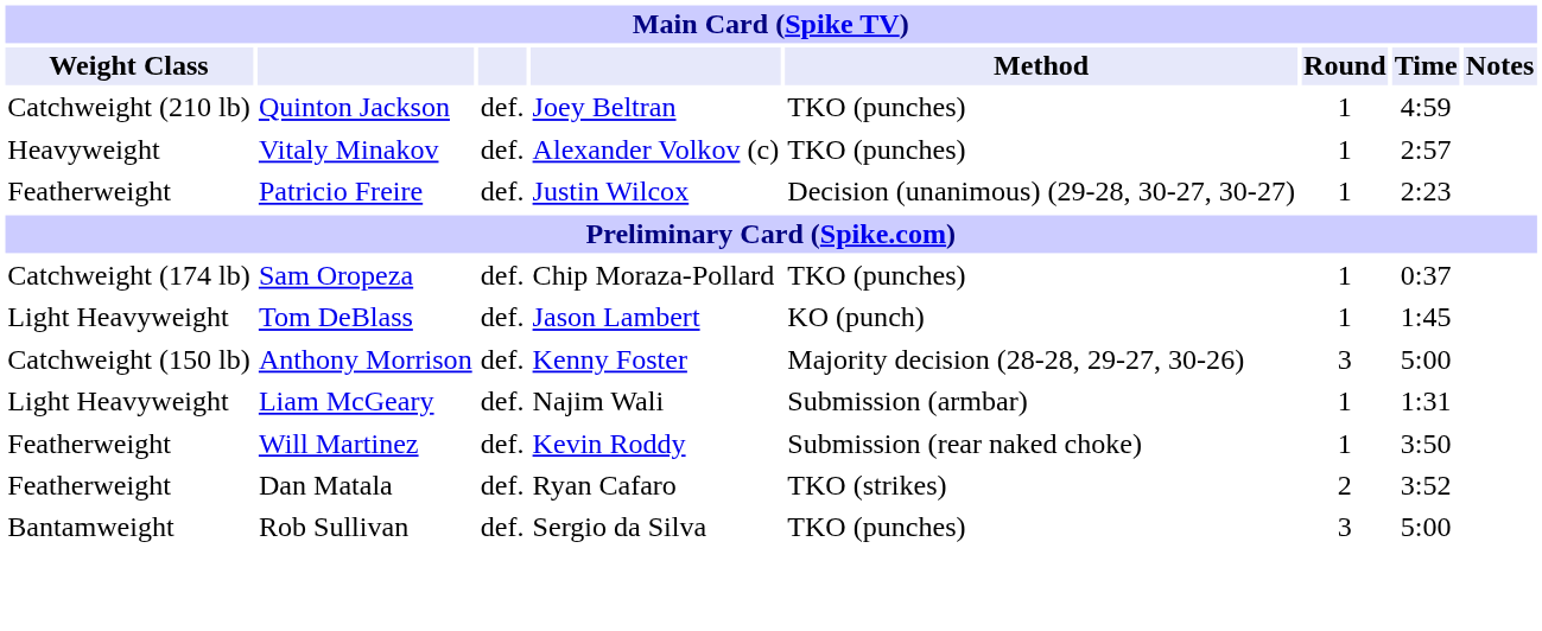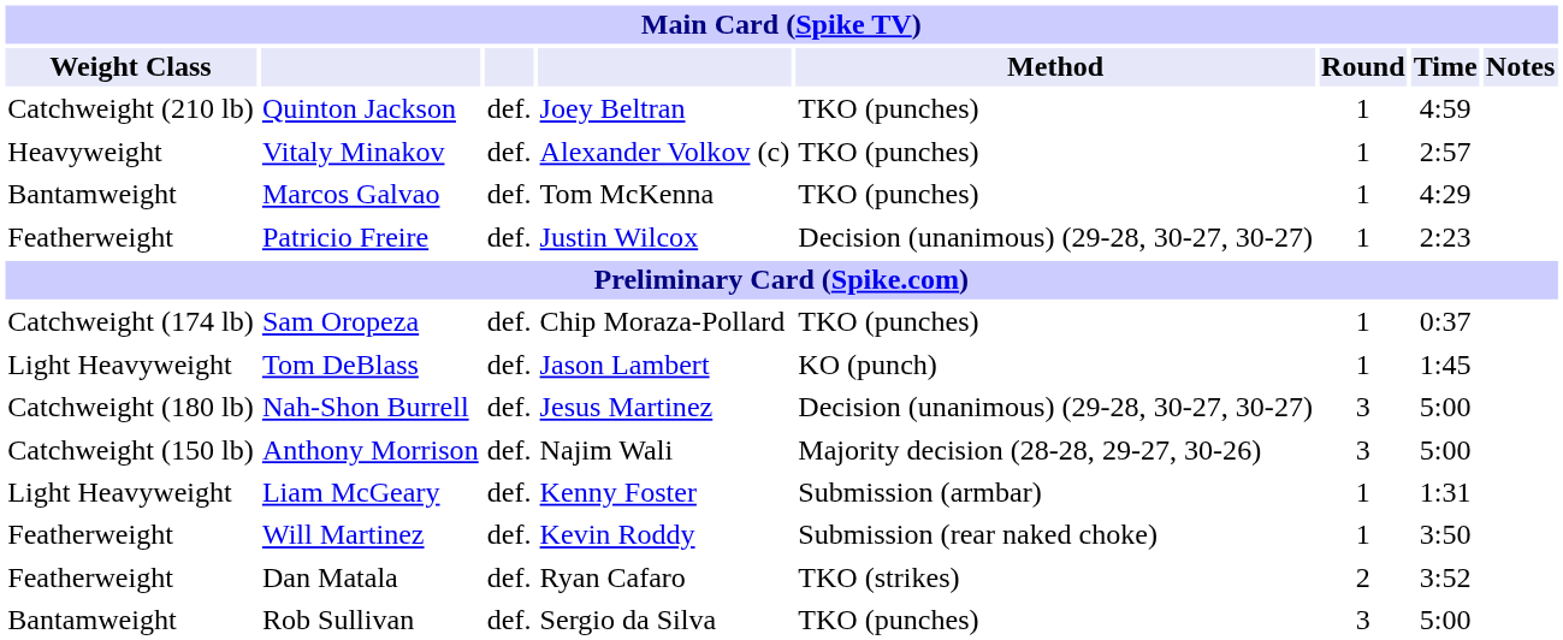 <table class="toccolours" style="font-size: 85%;">
 <tr>
 <th colspan="8" style="background:#ccf; color:navy; text-align:center;"><strong>Main Card (<a href='#'>Spike TV</a>)</strong></th>
 </tr>
 <tr>
 <th style="background:#e6e8fa; color:#000; text-align:center;">Weight Class</th>
 <th style="background:#e6e8fa; color:#000; text-align:center;"></th>
 <th style="background:#e6e8fa; color:#000; text-align:center;"></th>
 <th style="background:#e6e8fa; color:#000; text-align:center;"></th>
 <th style="background:#e6e8fa; color:#000; text-align:center;">Method</th>
 <th style="background:#e6e8fa; color:#000; text-align:center;">Round</th>
 <th style="background:#e6e8fa; color:#000; text-align:center;">Time</th>
 <th style="background:#e6e8fa; color:#000; text-align:center;">Notes</th>
 </tr>
 <tr>
 <td>Catchweight (210 lb)</td>
 <td><a href='#'>Quinton Jackson</a></td>
 <td align=center>def.</td>
 <td><a href='#'>Joey Beltran</a></td>
 <td>TKO (punches)</td>
 <td align=center>1</td>
 <td align=center>4:59</td>
 <td></td>
 </tr>
 <tr>
 <td>Heavyweight</td>
 <td><a href='#'>Vitaly Minakov</a></td>
 <td align=center>def.</td>
 <td><a href='#'>Alexander Volkov</a> (c)</td>
 <td>TKO (punches)</td>
 <td align=center>1</td>
 <td align=center>2:57</td>
 <td></td>
 </tr>
 <tr>
+<td>Bantamweight</td>
+<td><a href='#'>Marcos Galvao</a></td>
+<td align=center>def.</td>
+<td>Tom McKenna</td>
+<td>TKO (punches)</td>
+<td align=center>1</td>
+<td align=center>4:29</td>
+<td align=center></td>
+</tr>
+<tr>
 <td>Featherweight</td>
 <td><a href='#'>Patricio Freire</a></td>
 <td align=center>def.</td>
 <td><a href='#'>Justin Wilcox</a></td>
 <td>Decision (unanimous) (29-28, 30-27, 30-27)</td>
 <td align=center>1</td>
 <td align=center>2:23</td>
 <td></td>
 </tr>
 <tr>
 <th colspan="8" style="background:#ccf; color:navy; text-align:center;"><strong>Preliminary Card (<a href='#'>Spike.com</a>)</strong></th>
 </tr>
 <tr>
 <td>Catchweight (174 lb)</td>
 <td><a href='#'>Sam Oropeza</a></td>
 <td align=center>def.</td>
 <td>Chip Moraza-Pollard</td>
 <td>TKO (punches)</td>
 <td align=center>1</td>
 <td align=center>0:37</td>
 <td align=center></td>
 </tr>
 <tr>
 <td>Light Heavyweight</td>
 <td><a href='#'>Tom DeBlass</a></td>
 <td align=center>def.</td>
 <td><a href='#'>Jason Lambert</a></td>
 <td>KO (punch)</td>
 <td align=center>1</td>
 <td align=center>1:45</td>
 <td align=center></td>
 </tr>
 <tr>
+<td>Catchweight (180 lb)</td>
+<td><a href='#'>Nah-Shon Burrell</a></td>
+<td align=center>def.</td>
+<td><a href='#'>Jesus Martinez</a></td>
+<td>Decision (unanimous) (29-28, 30-27, 30-27)</td>
+<td align=center>3</td>
+<td align=center>5:00</td>
+<td align=center></td>
+</tr>
+<tr>
 <td>Catchweight (150 lb)</td>
 <td><a href='#'>Anthony Morrison</a></td>
 <td align=center>def.</td>
-<td><a href='#'>Kenny Foster</a></td>
+<td>Najim Wali</td>
 <td>Majority decision (28-28, 29-27, 30-26)</td>
 <td align=center>3</td>
 <td align=center>5:00</td>
 <td></td>
 </tr>
 <tr>
 <td>Light Heavyweight</td>
 <td><a href='#'>Liam McGeary</a></td>
 <td align=center>def.</td>
-<td>Najim Wali</td>
+<td><a href='#'>Kenny Foster</a></td>
 <td>Submission (armbar)</td>
 <td align=center>1</td>
 <td align=center>1:31</td>
 <td align=center></td>
 </tr>
 <tr>
 <td>Featherweight</td>
 <td><a href='#'>Will Martinez</a></td>
 <td align=center>def.</td>
 <td><a href='#'>Kevin Roddy</a></td>
 <td>Submission (rear naked choke)</td>
 <td align=center>1</td>
 <td align=center>3:50</td>
 <td align=center></td>
 </tr>
 <tr>
 <td>Featherweight</td>
 <td>Dan Matala</td>
 <td align=center>def.</td>
 <td>Ryan Cafaro</td>
 <td>TKO (strikes)</td>
 <td align=center>2</td>
 <td align=center>3:52</td>
 <td align=center></td>
 </tr>
 <tr>
 <td>Bantamweight</td>
 <td>Rob Sullivan</td>
 <td align=center>def.</td>
 <td>Sergio da Silva</td>
 <td>TKO (punches)</td>
 <td align=center>3</td>
 <td align=center>5:00</td>
 <td align=center></td>
 </tr>
 </table>
